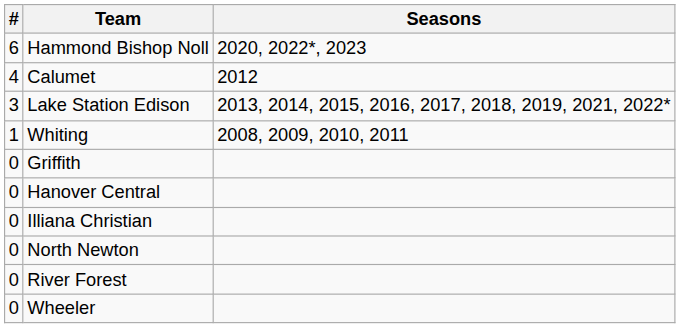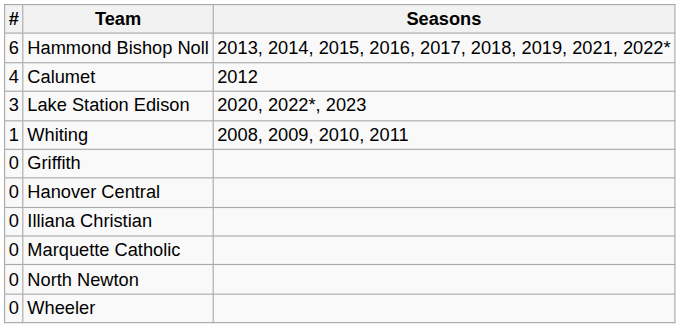 <table class="wikitable" style=>
 <tr>
 <th>#</th>
 <th>Team</th>
 <th>Seasons</th>
 </tr>
 <tr>
 <td>6</td>
 <td>Hammond Bishop Noll</td>
-<td>2020, 2022*, 2023</td>
+<td>2013, 2014, 2015, 2016, 2017, 2018, 2019, 2021, 2022*</td>
 </tr>
 <tr>
 <td>4</td>
 <td>Calumet</td>
 <td>2012</td>
 </tr>
 <tr>
 <td>3</td>
 <td>Lake Station Edison</td>
-<td>2013, 2014, 2015, 2016, 2017, 2018, 2019, 2021, 2022*</td>
+<td>2020, 2022*, 2023</td>
 </tr>
 <tr>
 <td>1</td>
 <td>Whiting</td>
 <td>2008, 2009, 2010, 2011</td>
 </tr>
 <tr>
 <td>0</td>
 <td>Griffith</td>
 <td></td>
 </tr>
 <tr>
 <td>0</td>
 <td>Hanover Central</td>
 <td></td>
 </tr>
 <tr>
 <td>0</td>
 <td>Illiana Christian</td>
 <td></td>
 </tr>
 <tr>
 <td>0</td>
-<td>North Newton</td>
+<td>Marquette Catholic</td>
 <td></td>
 </tr>
 <tr>
 <td>0</td>
-<td>River Forest</td>
+<td>North Newton</td>
 <td></td>
 </tr>
 <tr>
 <td>0</td>
 <td>Wheeler</td>
 <td></td>
 </tr>
 </table>
